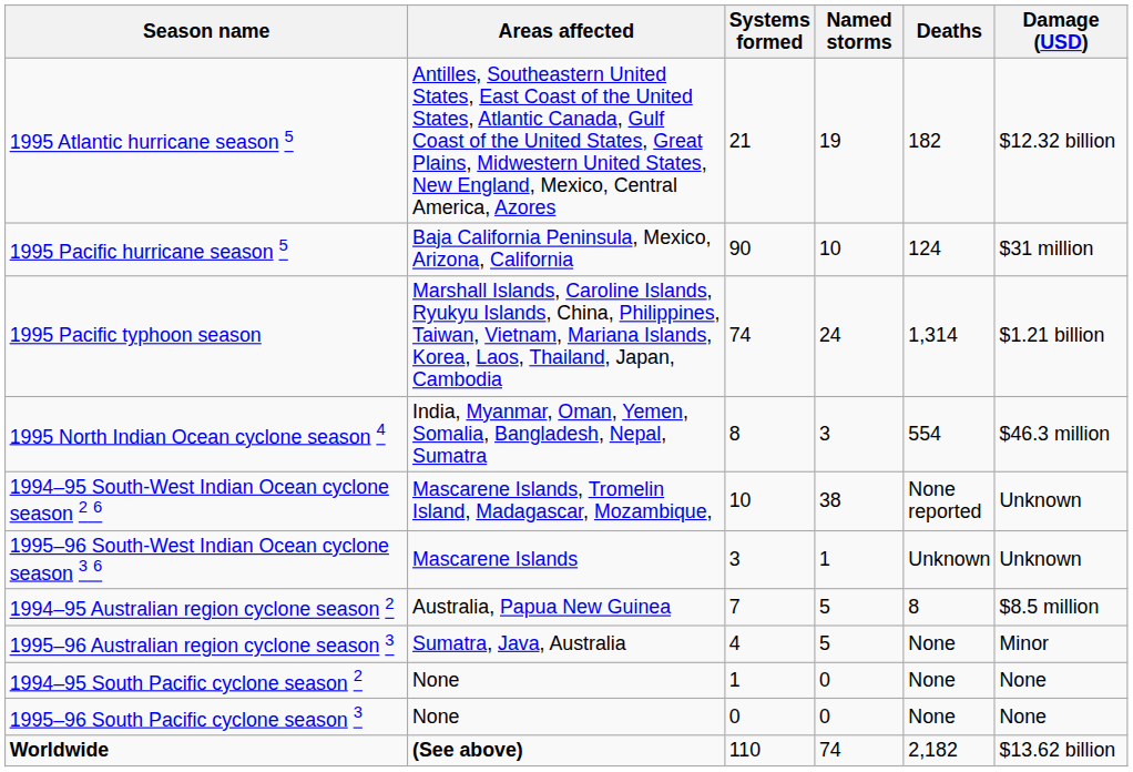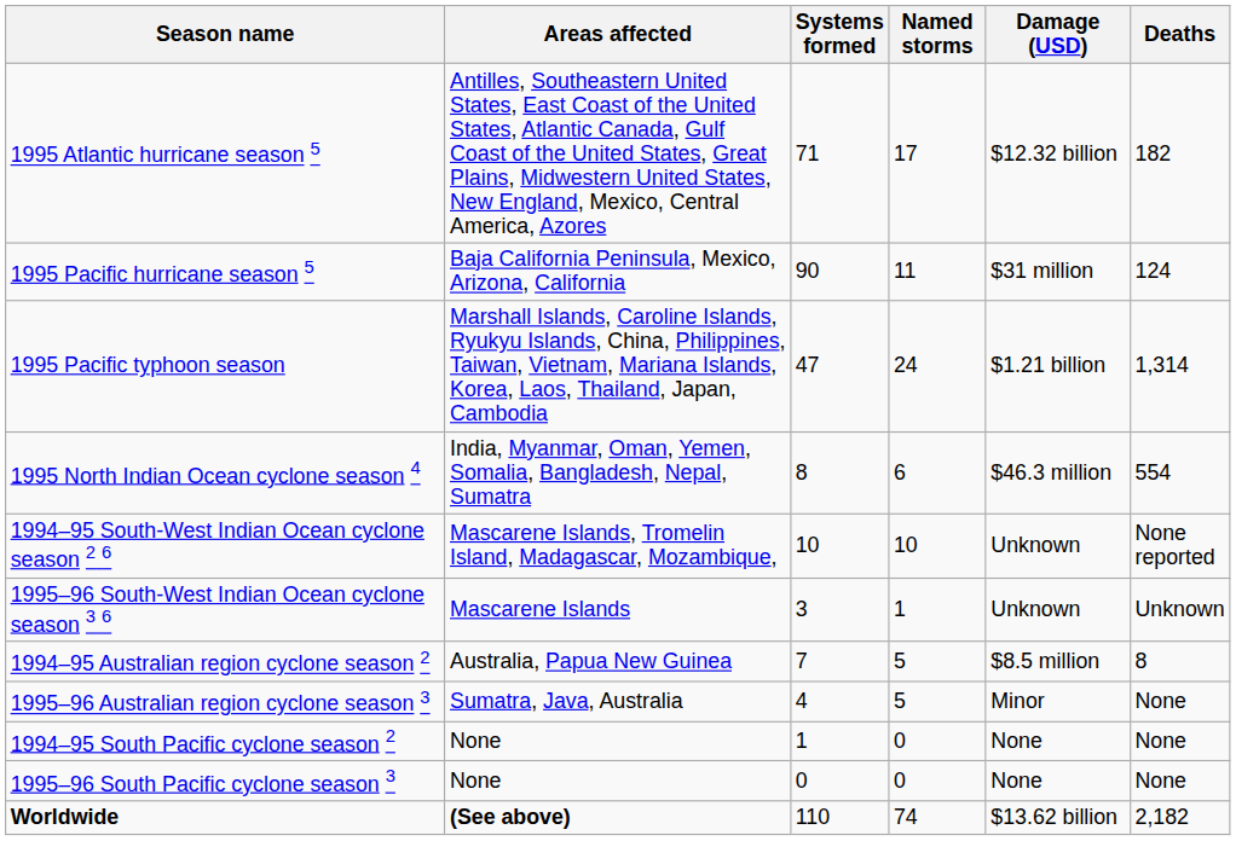 <table class="wikitable sortable">
 <tr>
 <th width="320"><strong>Season name</strong></th>
 <th width="250"><strong>Areas affected</strong></th>
 <th width="65"><strong>Systems formed</strong></th>
 <th width="65"><strong>Named storms</strong></th>
+<th width="100"><strong>Damage (<a href='#'>USD</a>)</strong></th>
 <th width="50"><strong>Deaths</strong></th>
-<th width="100"><strong>Damage (<a href='#'>USD</a>)</strong></th>
 </tr>
 <tr>
 <td><a href='#'>1995 Atlantic hurricane season</a> <a href='#'><sup>5</sup></a></td>
 <td><a href='#'>Antilles</a>, <a href='#'>Southeastern United States</a>, <a href='#'>East Coast of the United States</a>, <a href='#'>Atlantic Canada</a>, <a href='#'>Gulf Coast of the United States</a>, <a href='#'>Great Plains</a>, <a href='#'>Midwestern United States</a>, <a href='#'>New England</a>, Mexico, Central America, <a href='#'>Azores</a></td>
-<td>21</td>
-<td>19</td>
+<td>71</td>
+<td>17</td>
+<td>$12.32 billion</td>
 <td>182</td>
-<td>$12.32 billion</td>
 </tr>
 <tr>
 <td><a href='#'>1995 Pacific hurricane season</a> <a href='#'><sup>5</sup></a></td>
 <td><a href='#'>Baja California Peninsula</a>, Mexico, <a href='#'>Arizona</a>, <a href='#'>California</a></td>
 <td>90</td>
-<td>10</td>
+<td>11</td>
+<td>$31 million</td>
 <td>124</td>
-<td>$31 million</td>
 </tr>
 <tr>
 <td><a href='#'>1995 Pacific typhoon season</a></td>
 <td><a href='#'>Marshall Islands</a>, <a href='#'>Caroline Islands</a>, <a href='#'>Ryukyu Islands</a>, China, <a href='#'>Philippines</a>, <a href='#'>Taiwan</a>, <a href='#'>Vietnam</a>, <a href='#'>Mariana Islands</a>, <a href='#'>Korea</a>, <a href='#'>Laos</a>, <a href='#'>Thailand</a>, Japan, <a href='#'>Cambodia</a></td>
-<td>74</td>
+<td>47</td>
 <td>24</td>
+<td>$1.21 billion</td>
 <td>1,314</td>
-<td>$1.21 billion</td>
 </tr>
 <tr>
 <td><a href='#'>1995 North Indian Ocean cyclone season</a> <a href='#'><sup>4</sup></a></td>
 <td>India, <a href='#'>Myanmar</a>, <a href='#'>Oman</a>, <a href='#'>Yemen</a>, <a href='#'>Somalia</a>, <a href='#'>Bangladesh</a>, <a href='#'>Nepal</a>, <a href='#'>Sumatra</a></td>
 <td>8</td>
-<td>3</td>
+<td>6</td>
+<td>$46.3 million</td>
 <td>554</td>
-<td>$46.3 million</td>
 </tr>
 <tr>
 <td><a href='#'>1994–95 South-West Indian Ocean cyclone season</a> <a href='#'><sup>2</sup> <sup>6</sup></a></td>
 <td><a href='#'>Mascarene Islands</a>, <a href='#'>Tromelin Island</a>, <a href='#'>Madagascar</a>, <a href='#'>Mozambique</a>,</td>
 <td>10</td>
-<td>38</td>
+<td>10</td>
+<td>Unknown</td>
 <td>None reported</td>
-<td>Unknown</td>
 </tr>
 <tr>
 <td><a href='#'>1995–96 South-West Indian Ocean cyclone season</a> <a href='#'><sup>3</sup> <sup>6</sup></a></td>
 <td><a href='#'>Mascarene Islands</a></td>
 <td>3</td>
 <td>1</td>
 <td>Unknown</td>
 <td>Unknown</td>
 </tr>
 <tr>
 <td><a href='#'>1994–95 Australian region cyclone season</a> <a href='#'><sup>2</sup></a></td>
 <td>Australia, <a href='#'>Papua New Guinea</a></td>
 <td>7</td>
 <td>5</td>
+<td>$8.5 million</td>
 <td>8</td>
-<td>$8.5 million</td>
 </tr>
 <tr>
 <td><a href='#'>1995–96 Australian region cyclone season</a> <a href='#'><sup>3</sup></a></td>
 <td><a href='#'>Sumatra</a>, <a href='#'>Java</a>, Australia</td>
 <td>4</td>
 <td>5</td>
+<td>Minor</td>
 <td>None</td>
-<td>Minor</td>
 </tr>
 <tr>
 <td><a href='#'>1994–95 South Pacific cyclone season</a> <a href='#'><sup>2</sup></a></td>
 <td>None</td>
 <td>1</td>
 <td>0</td>
 <td>None</td>
 <td>None</td>
 </tr>
 <tr>
 <td><a href='#'>1995–96 South Pacific cyclone season</a> <a href='#'><sup>3</sup></a></td>
 <td>None</td>
 <td>0</td>
 <td>0</td>
 <td>None</td>
 <td>None</td>
 </tr>
 <tr>
 <td><strong>Worldwide</strong></td>
 <td><strong>(See above)</strong></td>
 <td>110</td>
 <td>74</td>
+<td>$13.62 billion</td>
 <td>2,182</td>
-<td>$13.62 billion</td>
 </tr>
 </table>
